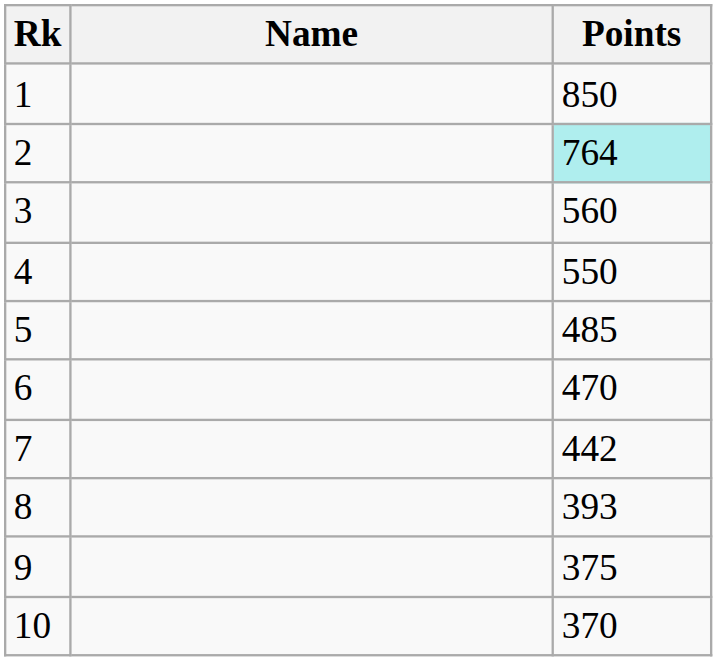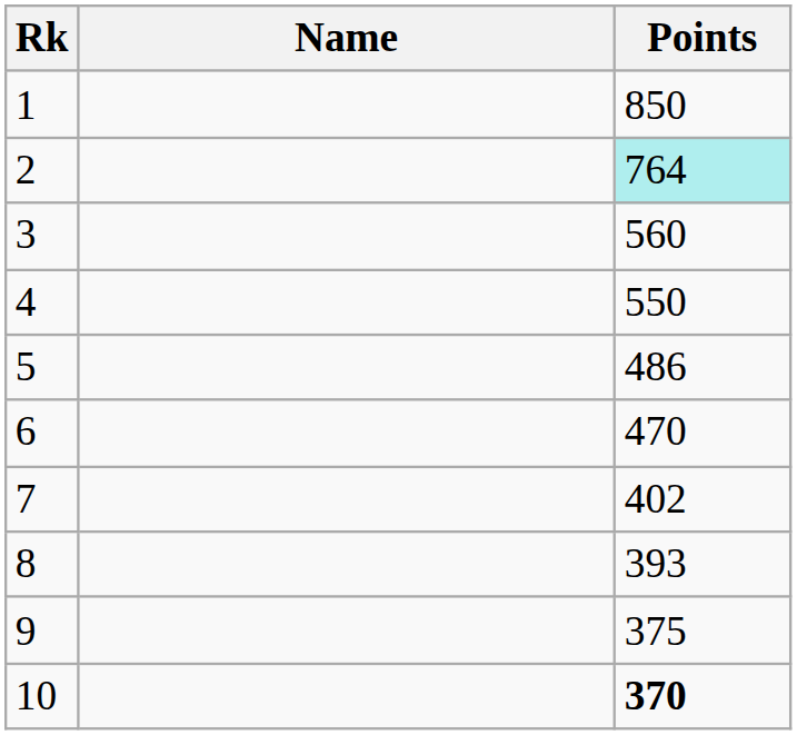 <table class="wikitable">
 <tr>
 <th>Rk</th>
 <th style="width:200px;">Name</th>
 <th style="width:60px;">Points</th>
 </tr>
 <tr>
 <td>1</td>
 <td></td>
 <td>850</td>
 </tr>
 <tr>
 <td>2</td>
 <td></td>
 <td style="background: paleturquoise;">764</td>
 </tr>
 <tr>
 <td>3</td>
 <td></td>
 <td>560</td>
 </tr>
 <tr>
 <td>4</td>
 <td></td>
 <td>550</td>
 </tr>
 <tr>
 <td>5</td>
 <td></td>
-<td>485</td>
+<td>486</td>
 </tr>
 <tr>
 <td>6</td>
 <td></td>
 <td>470</td>
 </tr>
 <tr>
 <td>7</td>
 <td></td>
-<td>442</td>
+<td>402</td>
 </tr>
 <tr>
 <td>8</td>
 <td></td>
 <td>393</td>
 </tr>
 <tr>
 <td>9</td>
 <td></td>
 <td>375</td>
 </tr>
 <tr>
 <td>10</td>
 <td></td>
-<td>370</td>
+<td><strong>370</strong></td>
 </tr>
 </table>
